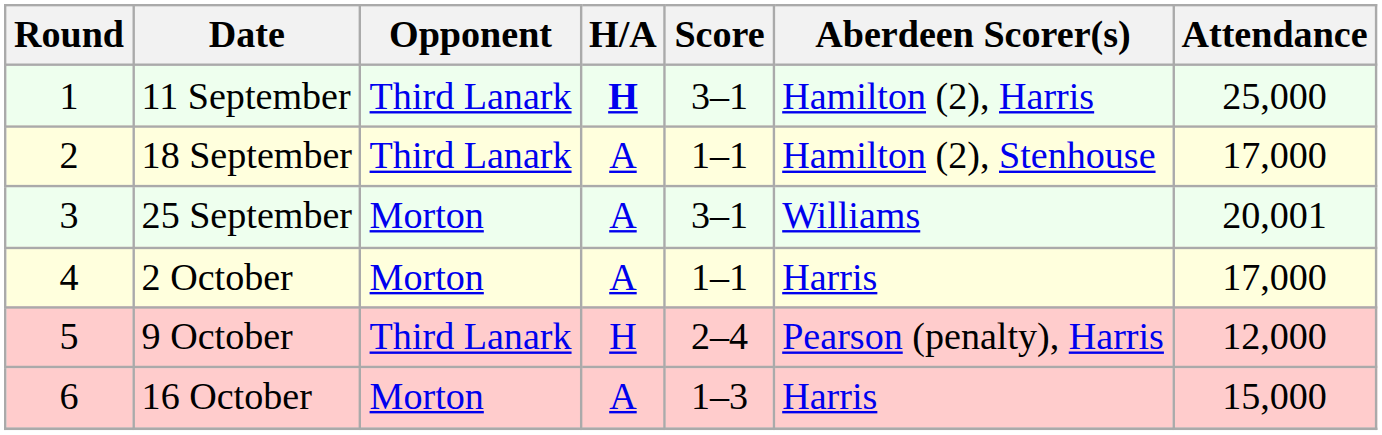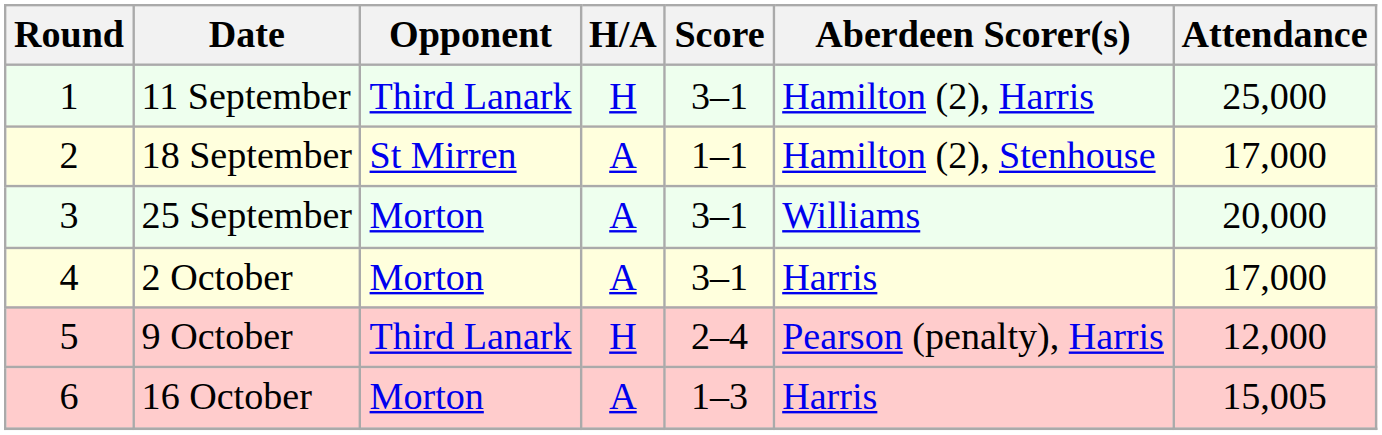 <table class="wikitable" style="text-align:center">
 <tr>
 <th>Round</th>
 <th>Date</th>
 <th>Opponent</th>
 <th>H/A</th>
 <th>Score</th>
 <th>Aberdeen Scorer(s)</th>
 <th>Attendance</th>
 </tr>
 <tr bgcolor=#EEFFEE>
 <td>1</td>
 <td align=left>11 September</td>
 <td align=left><a href='#'>Third Lanark</a></td>
-<td><strong><a href='#'>H</a></strong></td>
+<td><a href='#'>H</a></td>
 <td>3–1</td>
 <td align=left><a href='#'>Hamilton</a> (2), <a href='#'>Harris</a></td>
 <td>25,000</td>
 </tr>
 <tr bgcolor=#FFFFDD>
 <td>2</td>
 <td align=left>18 September</td>
-<td align=left><a href='#'>Third Lanark</a></td>
+<td align=left><a href='#'>St Mirren</a></td>
 <td><a href='#'>A</a></td>
 <td>1–1</td>
 <td align=left><a href='#'>Hamilton</a> (2), <a href='#'>Stenhouse</a></td>
 <td>17,000</td>
 </tr>
 <tr bgcolor=#EEFFEE>
 <td>3</td>
 <td align=left>25 September</td>
 <td align=left><a href='#'>Morton</a></td>
 <td><a href='#'>A</a></td>
 <td>3–1</td>
 <td align=left><a href='#'>Williams</a></td>
-<td>20,001</td>
+<td>20,000</td>
 </tr>
 <tr bgcolor=#FFFFDD>
 <td>4</td>
 <td align=left>2 October</td>
 <td align=left><a href='#'>Morton</a></td>
 <td><a href='#'>A</a></td>
-<td>1–1</td>
+<td>3–1</td>
 <td align=left><a href='#'>Harris</a></td>
 <td>17,000</td>
 </tr>
 <tr bgcolor=#FFCCCC>
 <td>5</td>
 <td align=left>9 October</td>
 <td align=left><a href='#'>Third Lanark</a></td>
 <td><a href='#'>H</a></td>
 <td>2–4</td>
 <td align=left><a href='#'>Pearson</a> (penalty), <a href='#'>Harris</a></td>
 <td>12,000</td>
 </tr>
 <tr bgcolor=#FFCCCC>
 <td>6</td>
 <td align=left>16 October</td>
 <td align=left><a href='#'>Morton</a></td>
 <td><a href='#'>A</a></td>
 <td>1–3</td>
 <td align=left><a href='#'>Harris</a></td>
-<td>15,000</td>
+<td>15,005</td>
 </tr>
 <tr>
 </tr>
 </table>
